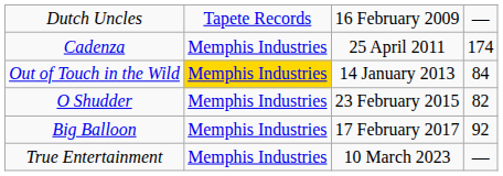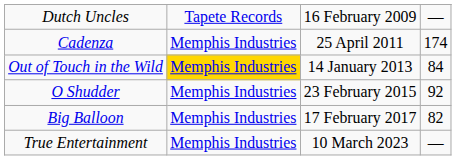 <table class="wikitable" style="text-align:center;">
 <tr>
 </tr>
 <tr>
 <td><em>Dutch Uncles</em></td>
 <td><a href='#'>Tapete Records</a></td>
 <td>16 February 2009</td>
 <td>—</td>
 </tr>
 <tr>
 <td><em><a href='#'>Cadenza</a></em></td>
 <td><a href='#'>Memphis Industries</a></td>
 <td>25 April 2011</td>
 <td>174</td>
 </tr>
 <tr>
 <td><em><a href='#'>Out of Touch in the Wild</a></em></td>
 <td style="background: gold;"><a href='#'>Memphis Industries</a></td>
 <td>14 January 2013</td>
 <td>84</td>
 </tr>
 <tr>
 <td><em><a href='#'>O Shudder</a></em></td>
 <td><a href='#'>Memphis Industries</a></td>
 <td>23 February 2015</td>
-<td>82</td>
+<td>92</td>
 </tr>
 <tr>
 <td><em><a href='#'>Big Balloon</a></em></td>
 <td><a href='#'>Memphis Industries</a></td>
 <td>17 February 2017</td>
-<td>92</td>
+<td>82</td>
 </tr>
 <tr>
 <td><em>True Entertainment</em></td>
 <td><a href='#'>Memphis Industries</a></td>
 <td>10 March 2023</td>
 <td>—</td>
 </tr>
 </table>
